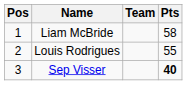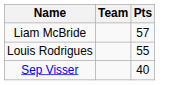 <table class="wikitable" style="text-align:center">
 <tr>
-<th>Pos</th>
 <th>Name</th>
 <th>Team</th>
 <th>Pts</th>
 </tr>
 <tr>
-<td>1</td>
 <td>Liam McBride</td>
 <td></td>
-<td>58</td>
+<td>57</td>
 </tr>
 <tr>
-<td>2</td>
 <td>Louis Rodrigues</td>
 <td></td>
 <td>55</td>
 </tr>
 <tr>
-<td>3</td>
 <td><a href='#'>Sep Visser</a></td>
 <td></td>
-<td><strong>40</strong></td>
+<td>40</td>
 </tr>
 </table>
